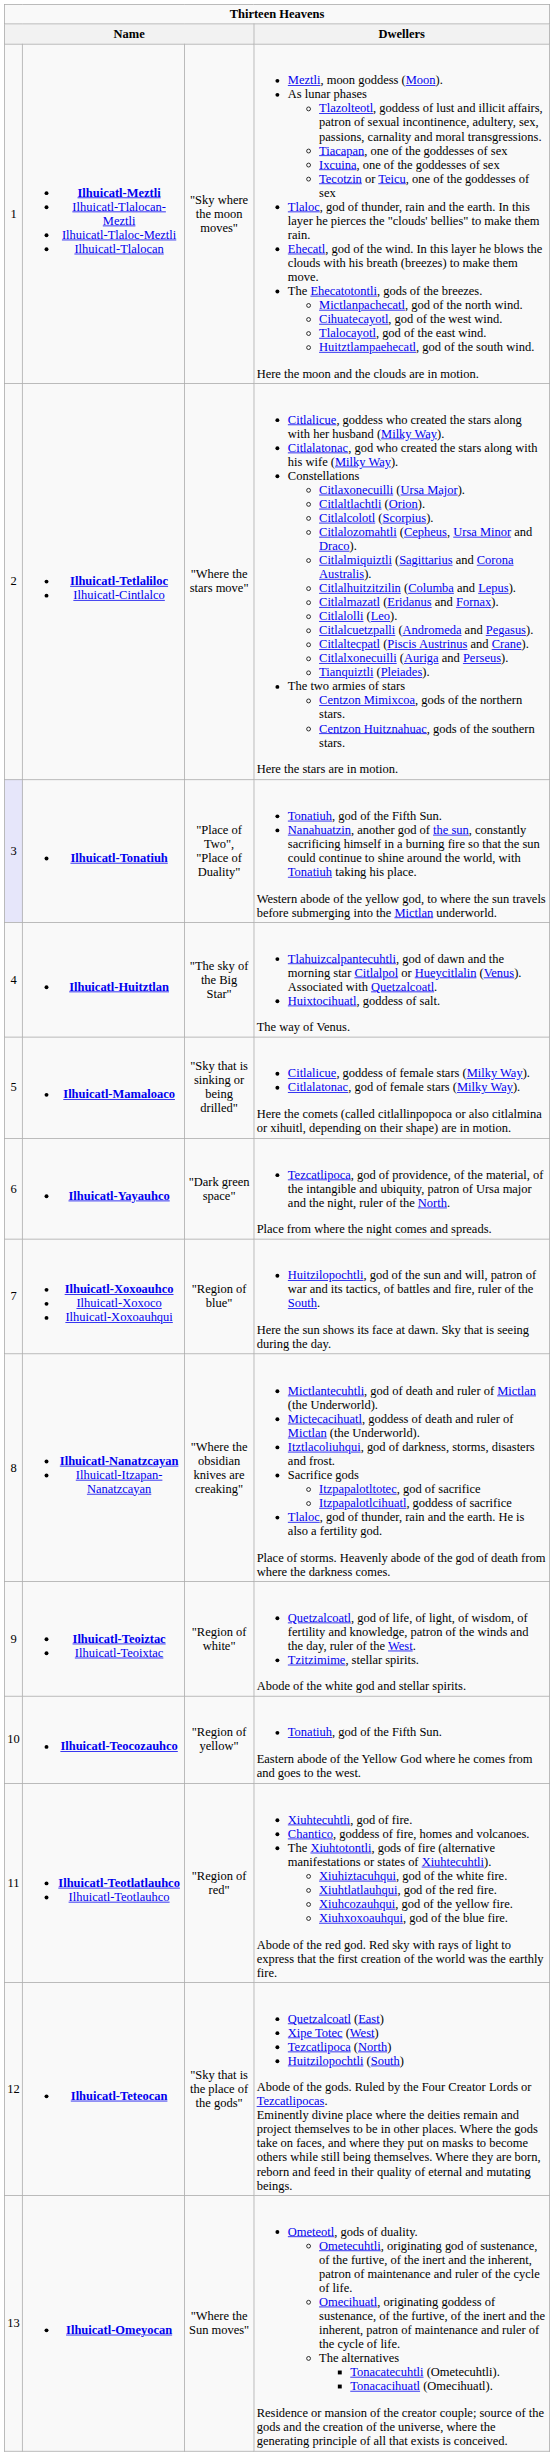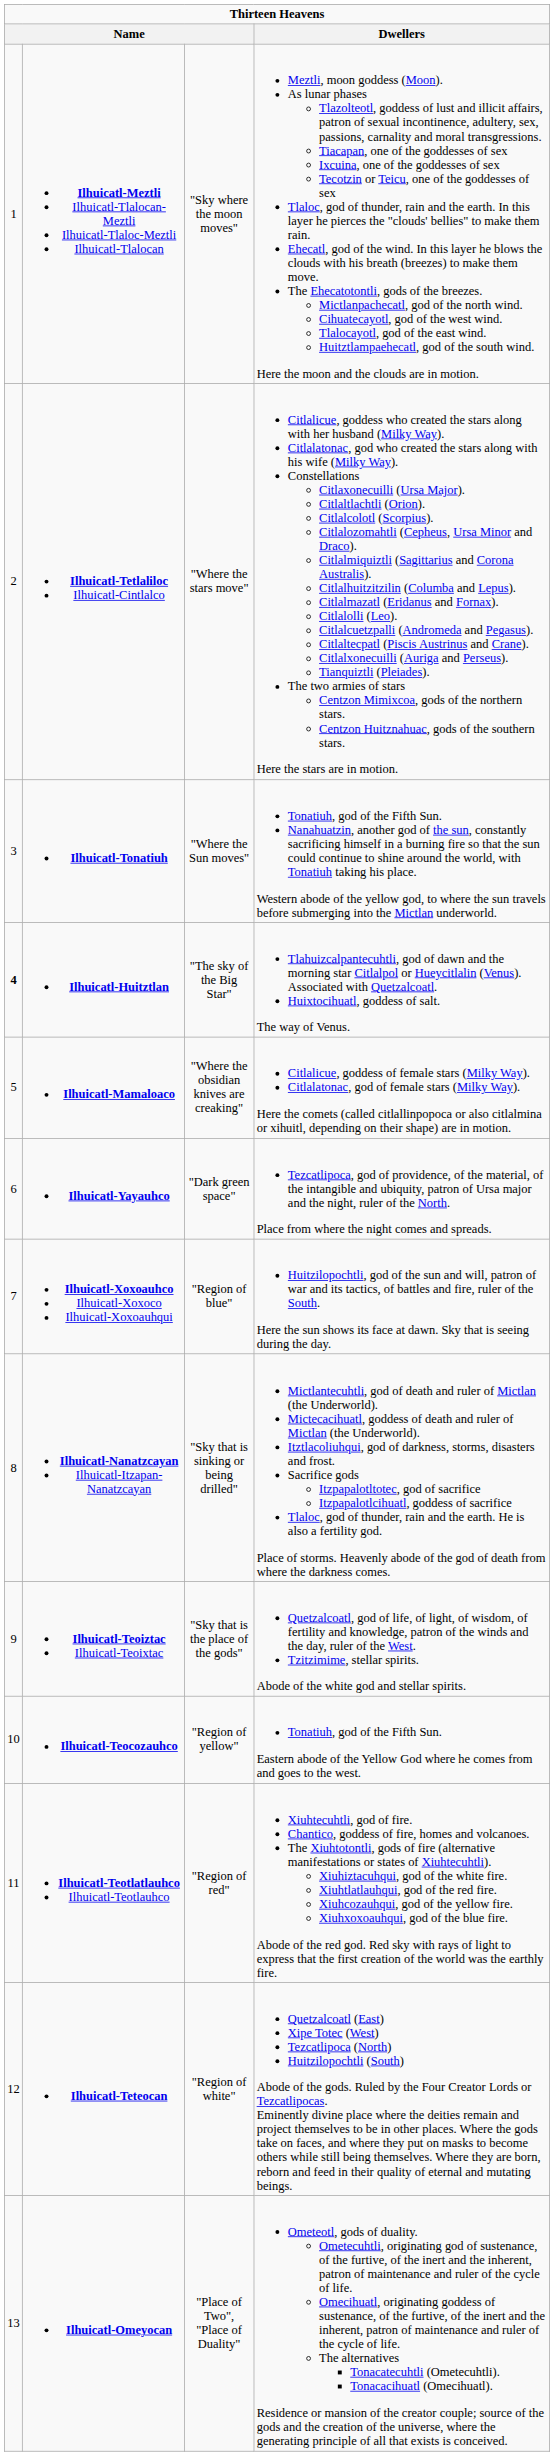 <table class="wikitable" style="text-align: center; width: 700px;">
 <tr>
 <td colspan="4"><strong>Thirteen Heavens</strong></td>
 </tr>
 <tr>
 <th colspan="3">Name</th>
 <th>Dwellers</th>
 </tr>
 <tr>
 <td>1</td>
 <td style="width:200px;"><br><ul><li><strong><a href='#'>Ilhuicatl-Meztli</a></strong></li><li><a href='#'>Ilhuicatl-Tlalocan-Meztli</a></li><li><a href='#'>Ilhuicatl-Tlaloc-Meztli</a></li><li><a href='#'>Ilhuicatl-Tlalocan</a></li></ul></td>
 <td>"Sky where the moon moves"</td>
 <td align="left"><br><ul><li><a href='#'>Meztli</a>, moon goddess (<a href='#'>Moon</a>).</li><li>As lunar phases<ul><li><a href='#'>Tlazolteotl</a>, goddess of lust and illicit affairs, patron of sexual incontinence, adultery, sex, passions, carnality and moral transgressions.</li><li><a href='#'>Tiacapan</a>, one of the goddesses of sex</li><li><a href='#'>Ixcuina</a>, one of the goddesses of sex</li><li><a href='#'>Tecotzin</a> or <a href='#'>Teicu</a>, one of the goddesses of sex</li></ul></li><li><a href='#'>Tlaloc</a>, god of thunder, rain and the earth. In this layer he pierces the "clouds' bellies" to make them rain.</li><li><a href='#'>Ehecatl</a>, god of the wind. In this layer he blows the clouds with his breath (breezes) to make them move.</li><li>The <a href='#'>Ehecatotontli</a>, gods of the breezes.<ul><li><a href='#'>Mictlanpachecatl</a>, god of the north wind.</li><li><a href='#'>Cihuatecayotl</a>, god of the west wind.</li><li><a href='#'>Tlalocayotl</a>, god of the east wind.</li><li><a href='#'>Huitztlampaehecatl</a>, god of the south wind.</li></ul></li></ul>Here the moon and the clouds are in motion.</td>
 </tr>
 <tr>
 <td>2</td>
 <td><br><ul><li><strong><a href='#'>Ilhuicatl-Tetlaliloc</a></strong></li><li><a href='#'>Ilhuicatl-Cintlalco</a></li></ul></td>
 <td>"Where the stars move"</td>
 <td align="left"><br><ul><li><a href='#'>Citlalicue</a>, goddess who created the stars along with her husband (<a href='#'>Milky Way</a>).</li><li><a href='#'>Citlalatonac</a>, god who created the stars along with his wife (<a href='#'>Milky Way</a>).</li><li>Constellations<ul><li><a href='#'>Citlaxonecuilli</a> (<a href='#'>Ursa Major</a>).</li><li><a href='#'>Citlaltlachtli</a> (<a href='#'>Orion</a>).</li><li><a href='#'>Citlalcolotl</a> (<a href='#'>Scorpius</a>).</li><li><a href='#'>Citlalozomahtli</a> (<a href='#'>Cepheus</a>, <a href='#'>Ursa Minor</a> and <a href='#'>Draco</a>).</li><li><a href='#'>Citlalmiquiztli</a> (<a href='#'>Sagittarius</a> and <a href='#'>Corona Australis</a>).</li><li><a href='#'>Citlalhuitzitzilin</a> (<a href='#'>Columba</a> and <a href='#'>Lepus</a>).</li><li><a href='#'>Citlalmazatl</a> (<a href='#'>Eridanus</a> and <a href='#'>Fornax</a>).</li><li><a href='#'>Citlalolli</a> (<a href='#'>Leo</a>).</li><li><a href='#'>Citlalcuetzpalli</a> (<a href='#'>Andromeda</a> and <a href='#'>Pegasus</a>).</li><li><a href='#'>Citlaltecpatl</a> (<a href='#'>Piscis Austrinus</a> and <a href='#'>Crane</a>).</li><li><a href='#'>Citlalxonecuilli</a> (<a href='#'>Auriga</a> and <a href='#'>Perseus</a>).</li><li><a href='#'>Tianquiztli</a> (<a href='#'>Pleiades</a>).</li></ul></li><li>The two armies of stars<ul><li><a href='#'>Centzon Mimixcoa</a>, gods of the northern stars.</li><li><a href='#'>Centzon Huitznahuac</a>, gods of the southern stars.</li></ul></li></ul>Here the stars are in motion.</td>
 </tr>
 <tr>
-<td style="background: lavender;">3</td>
+<td>3</td>
 <td><br><ul><li><strong><a href='#'>Ilhuicatl-Tonatiuh</a></strong></li></ul></td>
-<td>"Place of Two", "Place of Duality"</td>
+<td>"Where the Sun moves"</td>
 <td align="left"><br><ul><li><a href='#'>Tonatiuh</a>, god of the Fifth Sun.</li><li><a href='#'>Nanahuatzin</a>, another god of <a href='#'>the sun</a>, constantly sacrificing himself in a burning fire so that the sun could continue to shine around the world, with <a href='#'>Tonatiuh</a> taking his place.</li></ul>Western abode of the yellow god, to where the sun travels before submerging into the <a href='#'>Mictlan</a> underworld.</td>
 </tr>
 <tr>
-<td>4</td>
+<td><strong>4</strong></td>
 <td><br><ul><li><strong><a href='#'>Ilhuicatl-Huitztlan</a></strong></li></ul></td>
 <td>"The sky of the Big Star"</td>
 <td align="left"><br><ul><li><a href='#'>Tlahuizcalpantecuhtli</a>, god of dawn and the morning star <a href='#'>Citlalpol</a> or <a href='#'>Hueycitlalin</a> (<a href='#'>Venus</a>). Associated with <a href='#'>Quetzalcoatl</a>.</li><li><a href='#'>Huixtocihuatl</a>, goddess of salt.</li></ul>The way of Venus.</td>
 </tr>
 <tr>
 <td>5</td>
 <td><br><ul><li><strong><a href='#'>Ilhuicatl-Mamaloaco</a></strong></li></ul></td>
-<td>"Sky that is sinking or being drilled"</td>
+<td>"Where the obsidian knives are creaking"</td>
 <td align="left"><br><ul><li><a href='#'>Citlalicue</a>, goddess of female stars (<a href='#'>Milky Way</a>).</li><li><a href='#'>Citlalatonac</a>, god of female stars (<a href='#'>Milky Way</a>).</li></ul>Here the comets (called citlallinpopoca or also citlalmina or xihuitl, depending on their shape) are in motion.</td>
 </tr>
 <tr>
 <td>6</td>
 <td><br><ul><li><strong><a href='#'>Ilhuicatl-Yayauhco</a></strong></li></ul></td>
 <td>"Dark green space"</td>
 <td align="left"><br><ul><li><a href='#'>Tezcatlipoca</a>, god of providence, of the material, of the intangible and ubiquity, patron of Ursa major and the night, ruler of the <a href='#'>North</a>.</li></ul>Place from where the night comes and spreads.</td>
 </tr>
 <tr>
 <td>7</td>
 <td><br><ul><li><strong><a href='#'>Ilhuicatl-Xoxoauhco</a></strong></li><li><a href='#'>Ilhuicatl-Xoxoco</a></li><li><a href='#'>Ilhuicatl-Xoxoauhqui</a></li></ul></td>
 <td>"Region of blue"</td>
 <td align="left"><br><ul><li><a href='#'>Huitzilopochtli</a>, god of the sun and will, patron of war and its tactics, of battles and fire, ruler of the <a href='#'>South</a>.</li></ul>Here the sun shows its face at dawn. Sky that is seeing during the day.</td>
 </tr>
 <tr>
 <td>8</td>
 <td><br><ul><li><strong><a href='#'>Ilhuicatl-Nanatzcayan</a></strong></li><li><a href='#'>Ilhuicatl-Itzapan-Nanatzcayan</a></li></ul></td>
-<td>"Where the obsidian knives are creaking"</td>
+<td>"Sky that is sinking or being drilled"</td>
 <td align="left"><br><ul><li><a href='#'>Mictlantecuhtli</a>, god of death and ruler of <a href='#'>Mictlan</a> (the Underworld).</li><li><a href='#'>Mictecacihuatl</a>, goddess of death and ruler of <a href='#'>Mictlan</a> (the Underworld).</li><li><a href='#'>Itztlacoliuhqui</a>, god of darkness, storms, disasters and frost.</li><li>Sacrifice gods<ul><li><a href='#'>Itzpapalotltotec</a>, god of sacrifice</li><li><a href='#'>Itzpapalotlcihuatl</a>, goddess of sacrifice</li></ul></li><li><a href='#'>Tlaloc</a>, god of thunder, rain and the earth. He is also a fertility god.</li></ul>Place of storms. Heavenly abode of the god of death from where the darkness comes.</td>
 </tr>
 <tr>
 <td>9</td>
 <td><br><ul><li><strong><a href='#'>Ilhuicatl-Teoiztac</a></strong></li><li><a href='#'>Ilhuicatl-Teoixtac</a></li></ul></td>
-<td>"Region of white"</td>
+<td>"Sky that is the place of the gods"</td>
 <td align="left"><br><ul><li><a href='#'>Quetzalcoatl</a>, god of life, of light, of wisdom, of fertility and knowledge, patron of the winds and the day, ruler of the <a href='#'>West</a>.</li><li><a href='#'>Tzitzimime</a>, stellar spirits.</li></ul>Abode of the white god and stellar spirits.</td>
 </tr>
 <tr>
 <td>10</td>
 <td><br><ul><li><strong><a href='#'>Ilhuicatl-Teocozauhco</a></strong></li></ul></td>
 <td>"Region of yellow"</td>
 <td align="left"><br><ul><li><a href='#'>Tonatiuh</a>, god of the Fifth Sun.</li></ul>Eastern abode of the Yellow God where he comes from and goes to the west.</td>
 </tr>
 <tr>
 <td>11</td>
 <td><br><ul><li><strong><a href='#'>Ilhuicatl-Teotlatlauhco</a></strong></li><li><a href='#'>Ilhuicatl-Teotlauhco</a></li></ul></td>
 <td>"Region of red"</td>
 <td align="left"><br><ul><li><a href='#'>Xiuhtecuhtli</a>, god of fire.</li><li><a href='#'>Chantico</a>, goddess of fire, homes and volcanoes.</li><li>The <a href='#'>Xiuhtotontli</a>, gods of fire (alternative manifestations or states of <a href='#'>Xiuhtecuhtli</a>).<ul><li><a href='#'>Xiuhiztacuhqui</a>, god of the white fire.</li><li><a href='#'>Xiuhtlatlauhqui</a>, god of the red fire.</li><li><a href='#'>Xiuhcozauhqui</a>, god of the yellow fire.</li><li><a href='#'>Xiuhxoxoauhqui</a>, god of the blue fire.</li></ul></li></ul>Abode of the red god. Red sky with rays of light to express that the first creation of the world was the earthly fire.</td>
 </tr>
 <tr>
 <td>12</td>
 <td><br><ul><li><strong><a href='#'>Ilhuicatl-Teteocan</a></strong></li></ul></td>
-<td>"Sky that is the place of the gods"</td>
+<td>"Region of white"</td>
 <td align="left"><br><ul><li><a href='#'>Quetzalcoatl</a> (<a href='#'>East</a>)</li><li><a href='#'>Xipe Totec</a> (<a href='#'>West</a>)</li><li><a href='#'>Tezcatlipoca</a> (<a href='#'>North</a>)</li><li><a href='#'>Huitzilopochtli</a> (<a href='#'>South</a>)</li></ul>Abode of the gods. Ruled by the Four Creator Lords or <a href='#'>Tezcatlipocas</a>.<br>Eminently divine place where the deities remain and project themselves to be in other places. Where the gods take on faces, and where they put on masks to become others while still being themselves. Where they are born, reborn and feed in their quality of eternal and mutating beings.</td>
 </tr>
 <tr>
 <td>13</td>
 <td><br><ul><li><strong><a href='#'>Ilhuicatl-Omeyocan</a></strong></li></ul></td>
-<td>"Where the Sun moves"</td>
+<td>"Place of Two", "Place of Duality"</td>
 <td align="left"><br><ul><li><a href='#'>Ometeotl</a>, gods of duality.<ul><li><a href='#'>Ometecuhtli</a>, originating god of sustenance, of the furtive, of the inert and the inherent, patron of maintenance and ruler of the cycle of life.</li><li><a href='#'>Omecihuatl</a>, originating goddess of sustenance, of the furtive, of the inert and the inherent, patron of maintenance and ruler of the cycle of life.</li><li>The alternatives<ul><li><a href='#'>Tonacatecuhtli</a> (Ometecuhtli).</li><li><a href='#'>Tonacacihuatl</a> (Omecihuatl).</li></ul></li></ul></li></ul>Residence or mansion of the creator couple; source of the gods and the creation of the universe, where the generating principle of all that exists is conceived.</td>
 </tr>
 </table>
